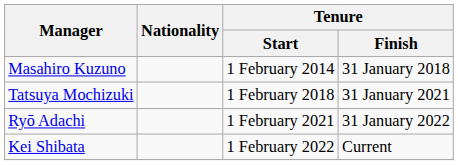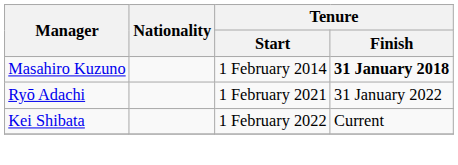 <table class="wikitable">
 <tr>
 <th rowspan="2">Manager</th>
 <th rowspan="2">Nationality</th>
 <th colspan="2">Tenure  </th>
 </tr>
 <tr>
 <th>Start</th>
 <th>Finish </th>
 </tr>
 <tr>
 <td><a href='#'>Masahiro Kuzuno</a></td>
 <td></td>
 <td>1 February 2014</td>
-<td>31 January 2018<br></td>
-</tr>
-<tr>
-<td><a href='#'>Tatsuya Mochizuki</a></td>
-<td></td>
-<td>1 February 2018</td>
-<td>31 January 2021<br></td>
+<td><strong>31 January 2018<br></strong></td>
 </tr>
 <tr>
 <td><a href='#'>Ryō Adachi</a></td>
 <td></td>
 <td>1 February 2021</td>
 <td>31 January 2022<br></td>
 </tr>
 <tr>
 <td><a href='#'>Kei Shibata</a></td>
 <td></td>
 <td>1 February 2022</td>
 <td>Current<br></td>
 </tr>
 <tr>
 </tr>
 </table>
